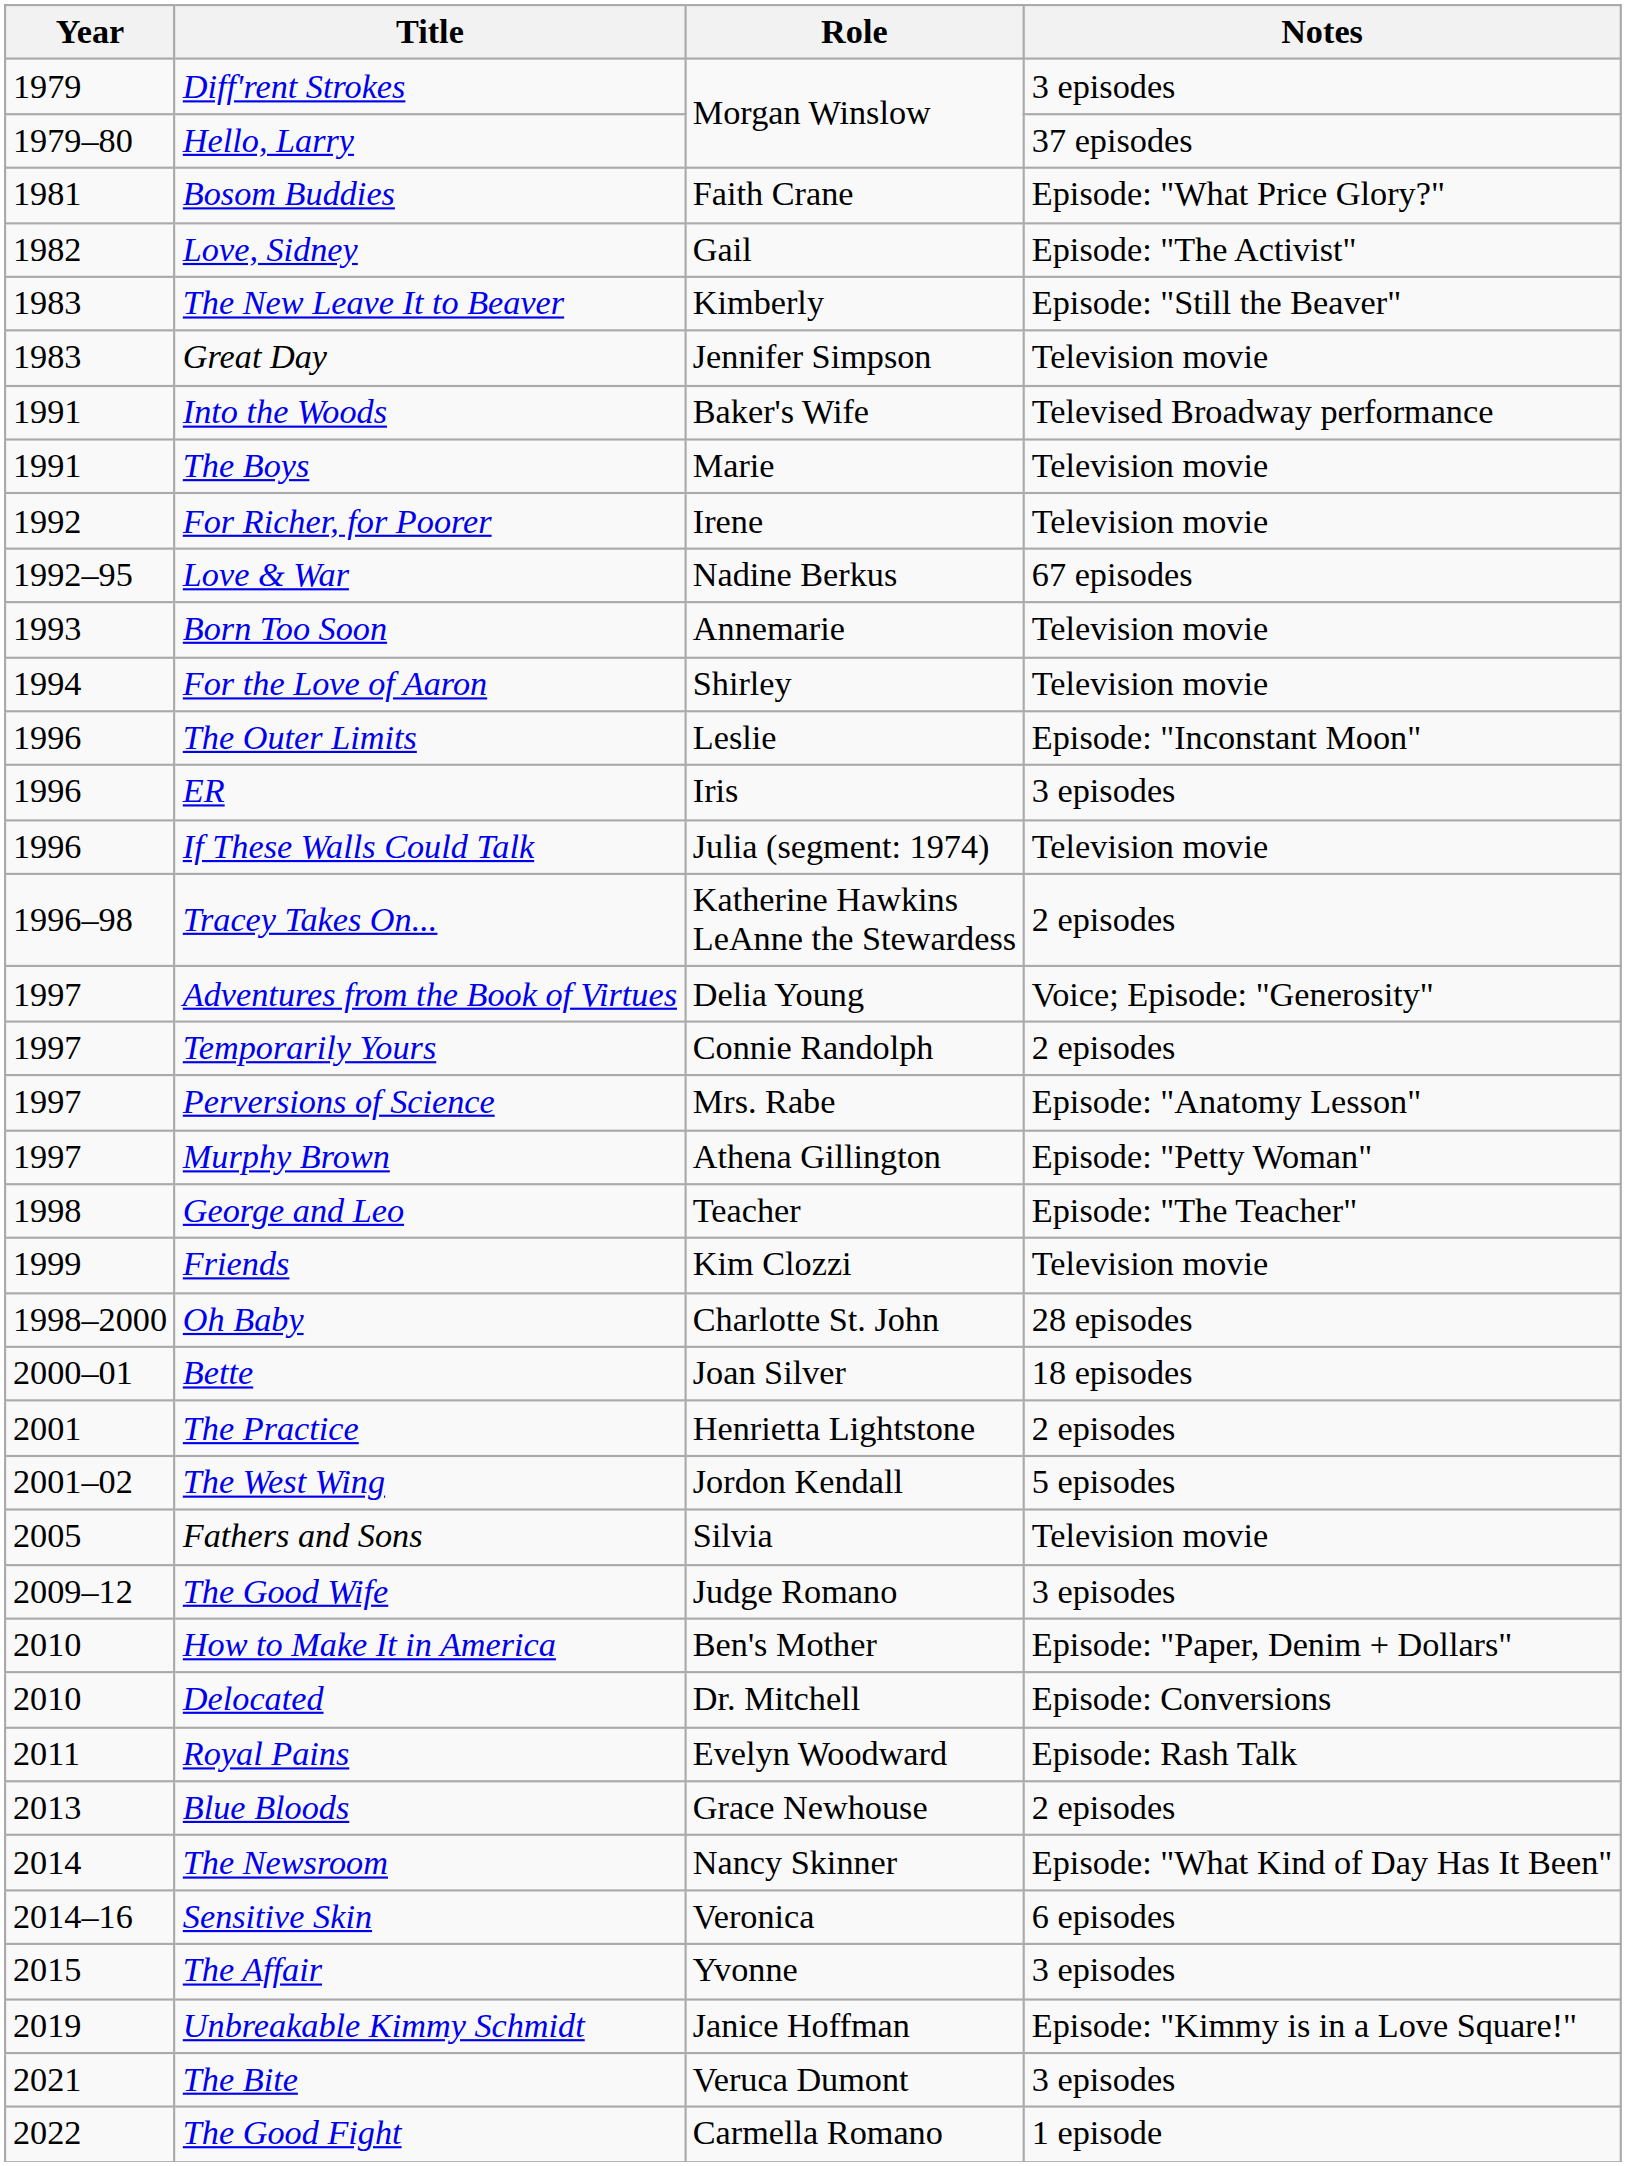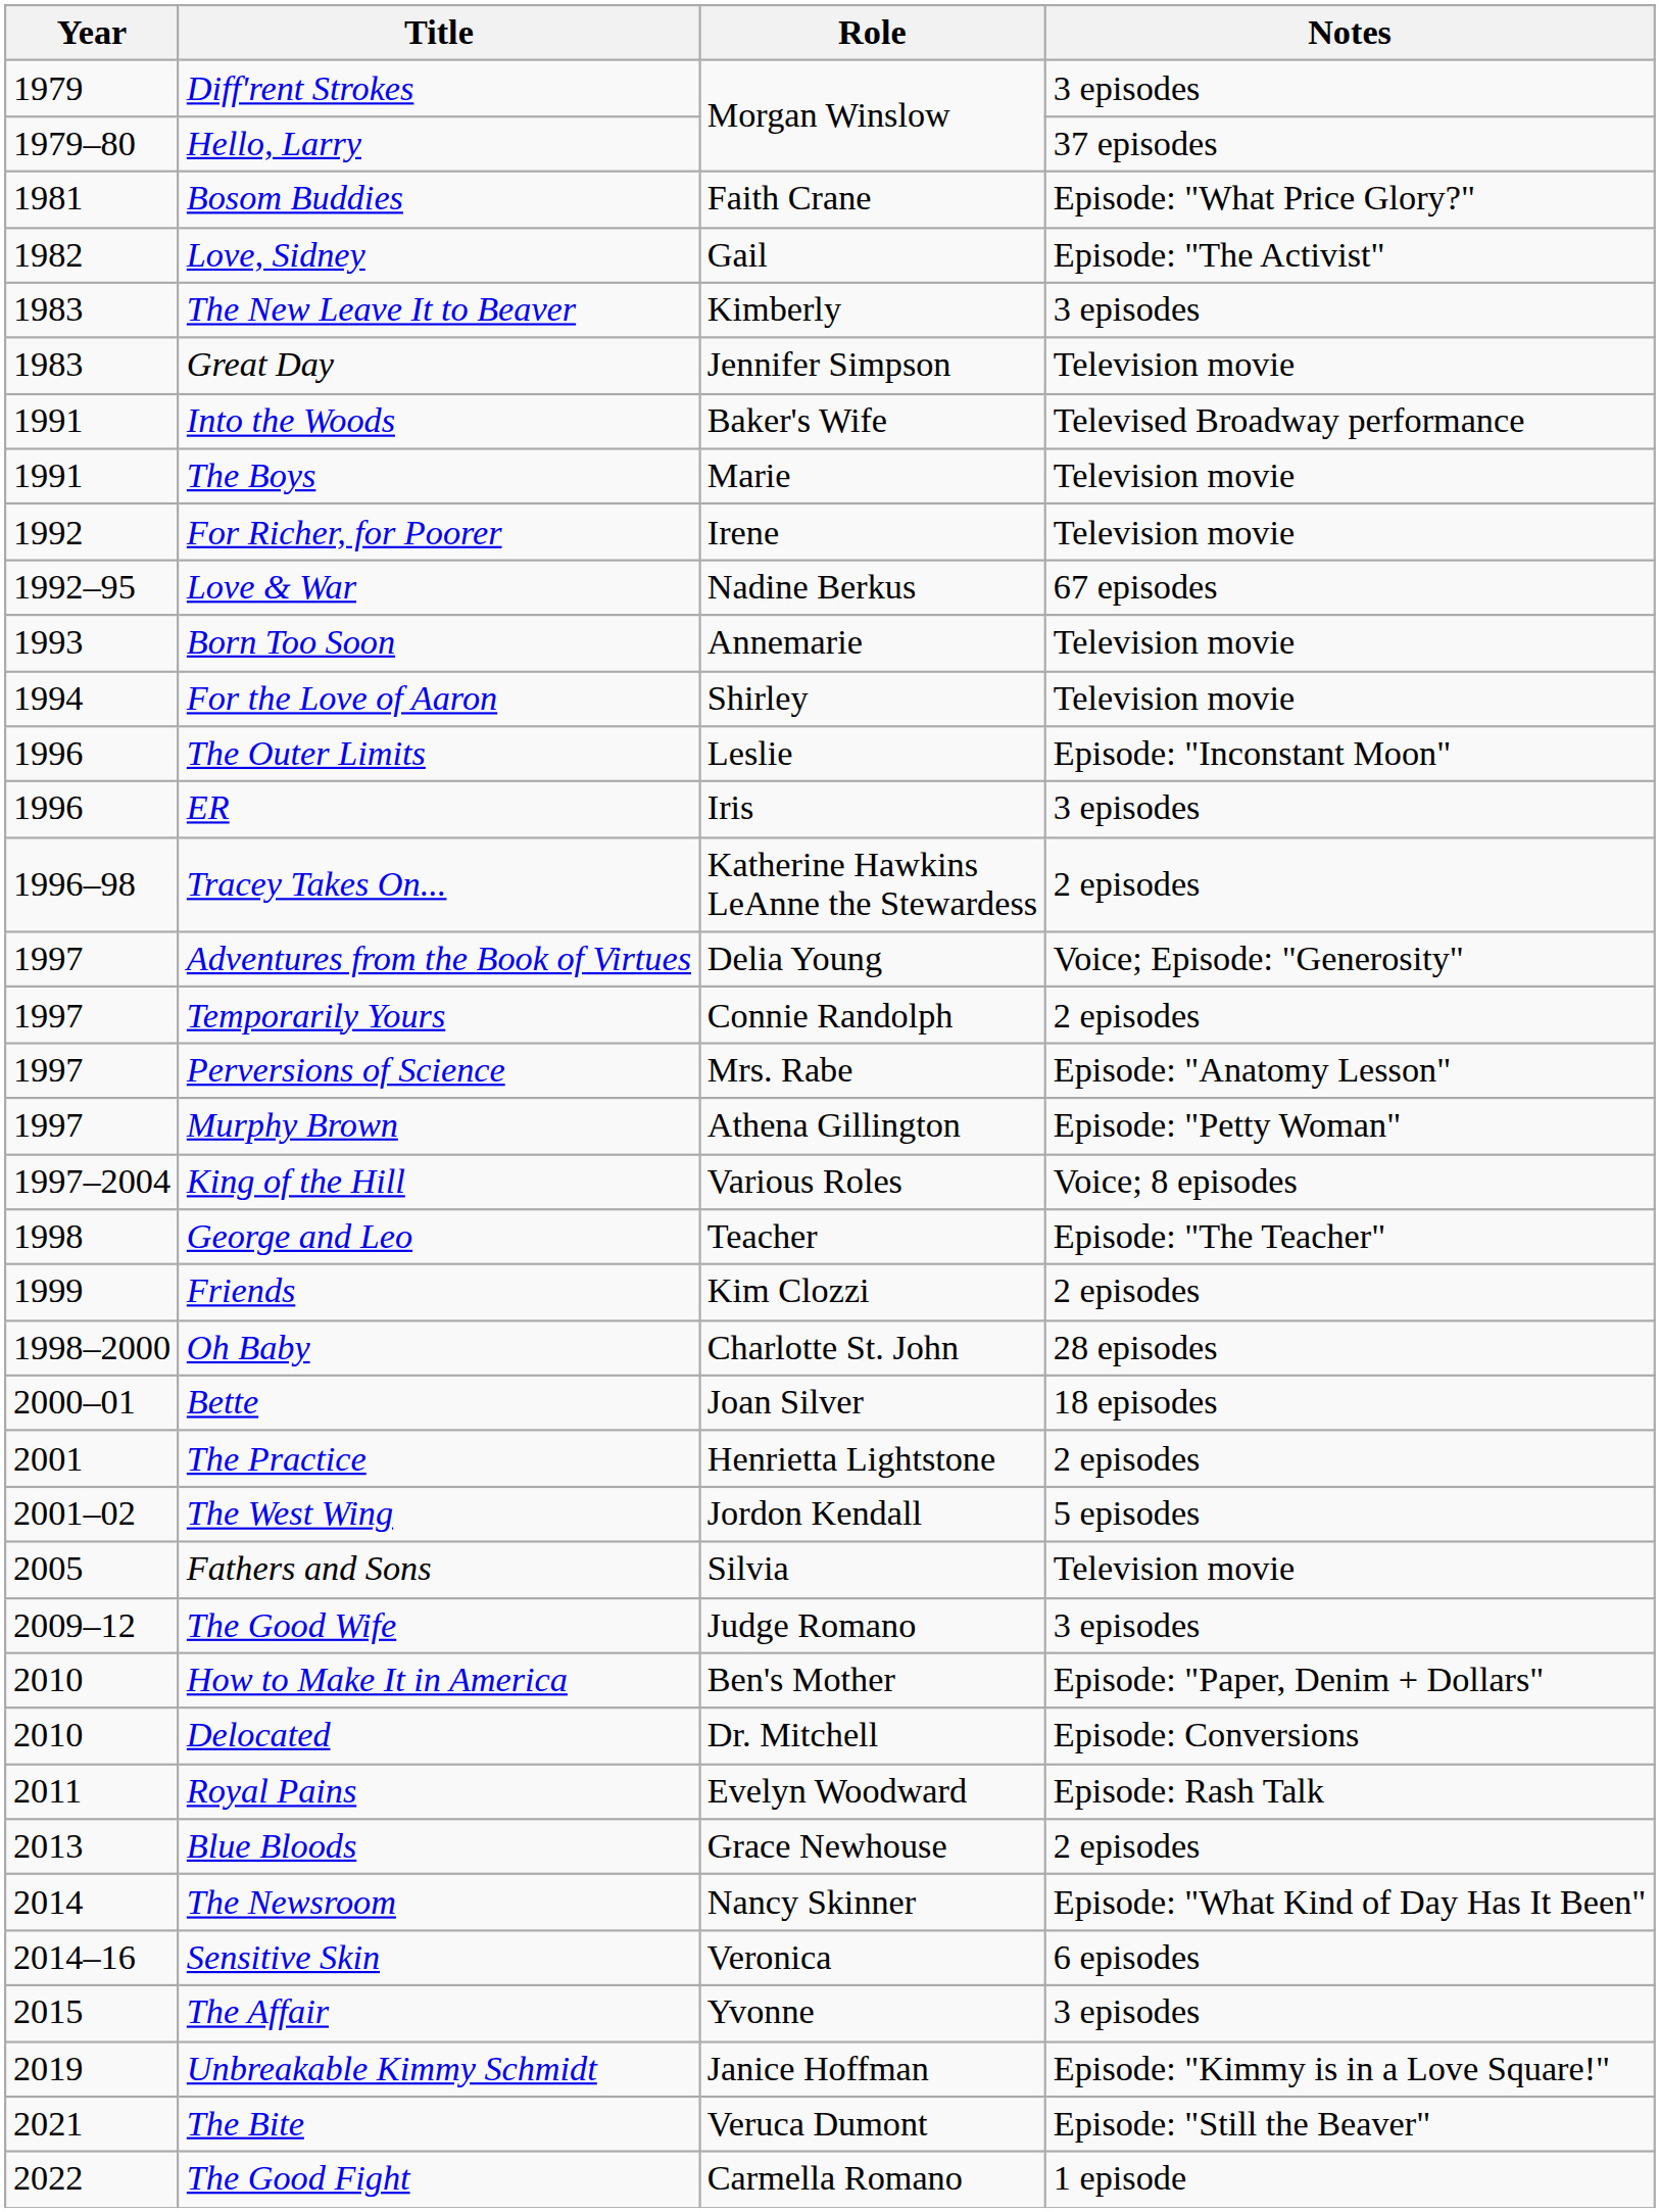 <table class="wikitable sortable">
 <tr>
 <th>Year</th>
 <th>Title</th>
 <th>Role</th>
 <th class="unsortable">Notes</th>
 </tr>
 <tr>
 <td>1979</td>
 <td><em><a href='#'>Diff'rent Strokes</a></em></td>
 <td rowspan=2>Morgan Winslow</td>
 <td>3 episodes</td>
 </tr>
 <tr>
 <td>1979–80</td>
 <td><em><a href='#'>Hello, Larry</a></em></td>
 <td>37 episodes</td>
 </tr>
 <tr>
 <td>1981</td>
 <td><em><a href='#'>Bosom Buddies</a></em></td>
 <td>Faith Crane</td>
 <td>Episode: "What Price Glory?"</td>
 </tr>
 <tr>
 <td>1982</td>
 <td><em><a href='#'>Love, Sidney</a></em></td>
 <td>Gail</td>
 <td>Episode: "The Activist"</td>
 </tr>
 <tr>
 <td>1983</td>
 <td data-sort-value="New Leave It to Beaver, The"><em><a href='#'>The New Leave It to Beaver</a></em></td>
 <td>Kimberly</td>
-<td>Episode: "Still the Beaver"</td>
+<td>3 episodes</td>
 </tr>
 <tr>
 <td>1983</td>
 <td><em>Great Day</em></td>
 <td>Jennifer Simpson</td>
 <td>Television movie</td>
 </tr>
 <tr>
 <td>1991</td>
 <td><em><a href='#'>Into the Woods</a></em></td>
 <td>Baker's Wife</td>
 <td>Televised Broadway performance</td>
 </tr>
 <tr>
 <td>1991</td>
 <td data-sort-value="Boys, The"><em><a href='#'>The Boys</a></em></td>
 <td>Marie</td>
 <td>Television movie</td>
 </tr>
 <tr>
 <td>1992</td>
 <td><em><a href='#'>For Richer, for Poorer</a></em></td>
 <td>Irene</td>
 <td>Television movie</td>
 </tr>
 <tr>
 <td>1992–95</td>
 <td><em><a href='#'>Love & War</a></em></td>
 <td>Nadine Berkus</td>
 <td>67 episodes</td>
 </tr>
 <tr>
 <td>1993</td>
 <td><em><a href='#'>Born Too Soon</a></em></td>
 <td>Annemarie</td>
 <td>Television movie</td>
 </tr>
 <tr>
 <td>1994</td>
 <td><em><a href='#'>For the Love of Aaron</a></em></td>
 <td>Shirley</td>
 <td>Television movie</td>
 </tr>
 <tr>
 <td>1996</td>
 <td data-sort-value="Outer Limits, The"><em><a href='#'>The Outer Limits</a></em></td>
 <td>Leslie</td>
 <td>Episode: "Inconstant Moon"</td>
 </tr>
 <tr>
 <td>1996</td>
 <td><em><a href='#'>ER</a></em></td>
 <td>Iris</td>
 <td>3 episodes</td>
 </tr>
 <tr>
-<td>1996</td>
-<td><em><a href='#'>If These Walls Could Talk</a></em></td>
-<td>Julia (segment: 1974)</td>
-<td>Television movie</td>
-</tr>
-<tr>
 <td>1996–98</td>
 <td><em><a href='#'>Tracey Takes On...</a></em></td>
 <td>Katherine Hawkins <br>LeAnne the Stewardess</td>
 <td>2 episodes</td>
 </tr>
 <tr>
 <td>1997</td>
 <td><em><a href='#'>Adventures from the Book of Virtues</a></em></td>
 <td>Delia Young</td>
 <td>Voice; Episode: "Generosity"</td>
 </tr>
 <tr>
 <td>1997</td>
 <td><em><a href='#'>Temporarily Yours</a></em></td>
 <td>Connie Randolph</td>
 <td>2 episodes</td>
 </tr>
 <tr>
 <td>1997</td>
 <td><em><a href='#'>Perversions of Science</a></em></td>
 <td>Mrs. Rabe</td>
 <td>Episode: "Anatomy Lesson"</td>
 </tr>
 <tr>
 <td>1997</td>
 <td><em><a href='#'>Murphy Brown</a></em></td>
 <td>Athena Gillington</td>
 <td>Episode: "Petty Woman"</td>
 </tr>
 <tr>
+<td>1997–2004</td>
+<td><em><a href='#'>King of the Hill</a></em></td>
+<td>Various Roles</td>
+<td>Voice; 8 episodes</td>
+</tr>
+<tr>
 <td>1998</td>
 <td><em><a href='#'>George and Leo</a></em></td>
 <td>Teacher</td>
 <td>Episode: "The Teacher"</td>
 </tr>
 <tr>
 <td>1999</td>
 <td><em><a href='#'>Friends</a></em></td>
 <td>Kim Clozzi</td>
-<td>Television movie</td>
+<td>2 episodes</td>
 </tr>
 <tr>
 <td>1998–2000</td>
 <td><em><a href='#'>Oh Baby</a></em></td>
 <td>Charlotte St. John</td>
 <td>28 episodes</td>
 </tr>
 <tr>
 <td>2000–01</td>
 <td><em><a href='#'>Bette</a></em></td>
 <td>Joan Silver</td>
 <td>18 episodes</td>
 </tr>
 <tr>
 <td>2001</td>
 <td data-sort-value="Practice, The"><em><a href='#'>The Practice</a></em></td>
 <td>Henrietta Lightstone</td>
 <td>2 episodes</td>
 </tr>
 <tr>
 <td>2001–02</td>
 <td data-sort-value="West Wing, The"><em><a href='#'>The West Wing</a></em></td>
 <td>Jordon Kendall</td>
 <td>5 episodes</td>
 </tr>
 <tr>
 <td>2005</td>
 <td><em>Fathers and Sons</em></td>
 <td>Silvia</td>
 <td>Television movie</td>
 </tr>
 <tr>
 <td>2009–12</td>
 <td data-sort-value="Good Wife, The"><em><a href='#'>The Good Wife</a></em></td>
 <td>Judge Romano</td>
 <td>3 episodes</td>
 </tr>
 <tr>
 <td>2010</td>
 <td><em><a href='#'>How to Make It in America</a></em></td>
 <td>Ben's Mother</td>
 <td>Episode: "Paper, Denim + Dollars"</td>
 </tr>
 <tr>
 <td>2010</td>
 <td><em><a href='#'>Delocated</a></em></td>
 <td>Dr. Mitchell</td>
 <td>Episode: Conversions</td>
 </tr>
 <tr>
 <td>2011</td>
 <td><em><a href='#'>Royal Pains</a></em></td>
 <td>Evelyn Woodward</td>
 <td>Episode: Rash Talk</td>
 </tr>
 <tr>
 <td>2013</td>
 <td><em><a href='#'>Blue Bloods</a></em></td>
 <td>Grace Newhouse</td>
 <td>2 episodes</td>
 </tr>
 <tr>
 <td>2014</td>
 <td data-sort-value="Newsroom, The"><em><a href='#'>The Newsroom</a></em></td>
 <td>Nancy Skinner</td>
 <td>Episode: "What Kind of Day Has It Been"</td>
 </tr>
 <tr>
 <td>2014–16</td>
 <td><em><a href='#'>Sensitive Skin</a></em></td>
 <td>Veronica</td>
 <td>6 episodes</td>
 </tr>
 <tr>
 <td>2015</td>
 <td data-sort-value="Affair, The"><em><a href='#'>The Affair</a></em></td>
 <td>Yvonne</td>
 <td>3 episodes</td>
 </tr>
 <tr>
 <td>2019</td>
 <td><em><a href='#'>Unbreakable Kimmy Schmidt</a></em></td>
 <td>Janice Hoffman</td>
 <td>Episode: "Kimmy is in a Love Square!"</td>
 </tr>
 <tr>
 <td>2021</td>
 <td data-sort-value="Bite, The"><em><a href='#'>The Bite</a></em></td>
 <td>Veruca Dumont</td>
-<td>3 episodes</td>
+<td>Episode: "Still the Beaver"</td>
 </tr>
 <tr>
 <td>2022</td>
 <td data-sort-value="Good Fight, The"><em><a href='#'>The Good Fight</a></em></td>
 <td>Carmella Romano</td>
 <td>1 episode</td>
 </tr>
 </table>
